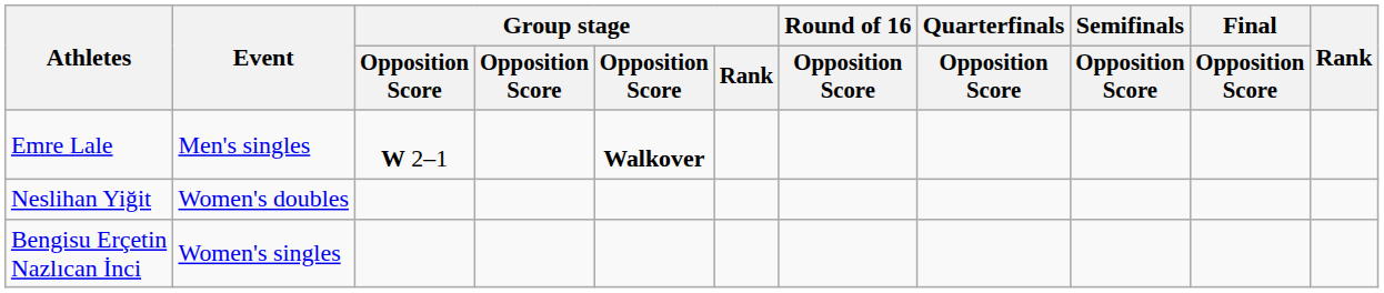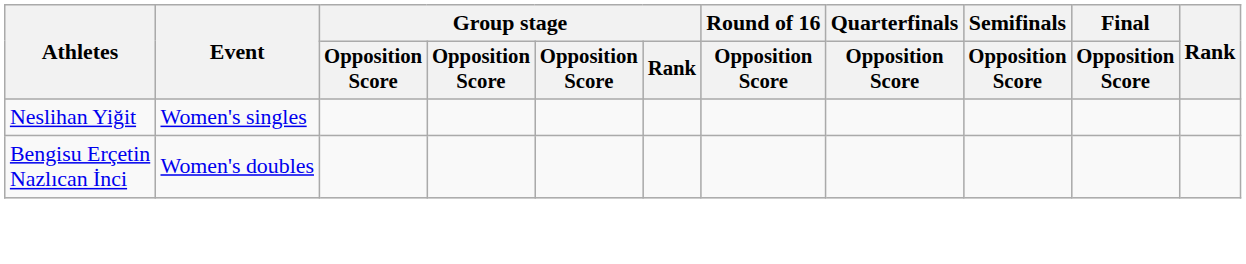 <table class="wikitable" style="font-size:90%">
 <tr>
 <th rowspan="2">Athletes</th>
 <th rowspan="2">Event</th>
 <th colspan="4">Group stage</th>
 <th>Round of 16</th>
 <th>Quarterfinals</th>
 <th>Semifinals</th>
 <th>Final</th>
 <th rowspan="2">Rank</th>
 </tr>
 <tr style="font-size:95%">
 <th>Opposition<br>Score</th>
 <th>Opposition<br>Score</th>
 <th>Opposition<br>Score</th>
 <th>Rank</th>
 <th>Opposition<br>Score</th>
 <th>Opposition<br>Score</th>
 <th>Opposition<br>Score</th>
 <th>Opposition<br>Score</th>
 </tr>
 <tr align="center">
-<td align="left"><a href='#'>Emre Lale</a></td>
-<td align="left"><a href='#'>Men's singles</a></td>
-<td><br><strong>W</strong> 2–1</td>
-<td><br></td>
-<td><br><strong>Walkover</strong></td>
-<td></td>
-<td></td>
-<td></td>
-<td></td>
-<td></td>
-<td></td>
-</tr>
-<tr align="center">
 <td align="left"><a href='#'>Neslihan Yiğit</a></td>
-<td align="left"><a href='#'>Women's doubles</a></td>
+<td align="left"><a href='#'>Women's singles</a></td>
 <td><br></td>
 <td><br></td>
 <td><br></td>
 <td></td>
 <td></td>
 <td></td>
 <td></td>
 <td></td>
 <td></td>
 </tr>
 <tr align="center">
 <td align="left"><a href='#'>Bengisu Erçetin</a><br><a href='#'>Nazlıcan İnci</a></td>
-<td align="left"><a href='#'>Women's singles</a></td>
+<td align="left"><a href='#'>Women's doubles</a></td>
 <td><br></td>
 <td><br></td>
 <td><br></td>
 <td></td>
 <td></td>
 <td></td>
 <td></td>
 <td></td>
 <td></td>
 </tr>
 </table>
